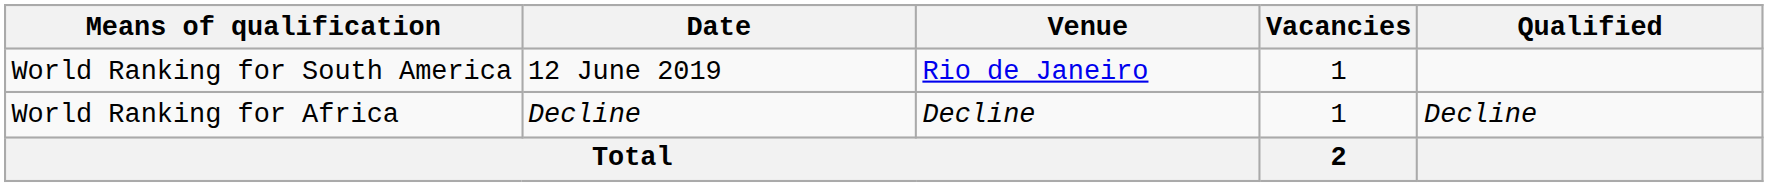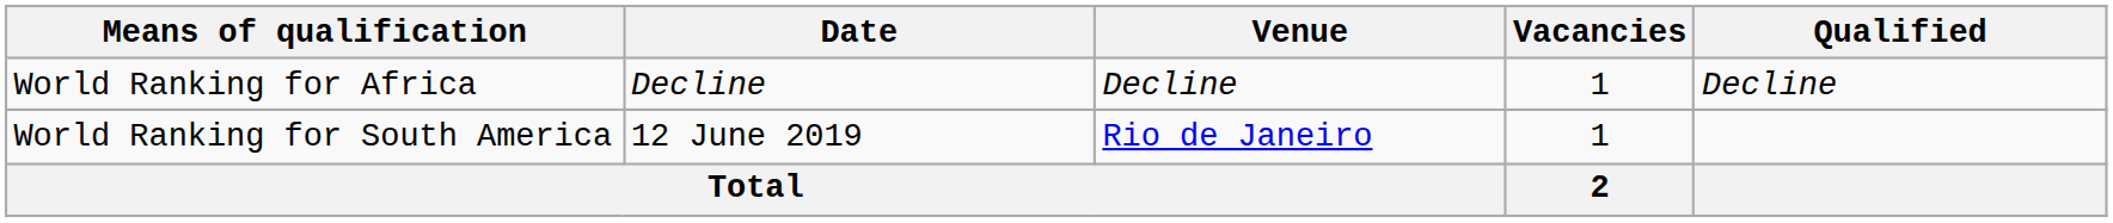 <table class="wikitable" width=850>
 <tr>
 <th width=30%>Means of qualification</th>
 <th width=23%>Date</th>
 <th width=20%>Venue</th>
 <th width=7%>Vacancies</th>
 <th width=20%>Qualified</th>
 </tr>
 <tr>
+<td>World Ranking for Africa</td>
+<td><em>Decline</em></td>
+<td><em>Decline</em></td>
+<td style="text-align:center;">1</td>
+<td><em>Decline</em></td>
+</tr>
+<tr>
 <td>World Ranking for South America</td>
 <td>12 June 2019</td>
 <td> <a href='#'>Rio de Janeiro</a></td>
 <td style="text-align:center;">1</td>
 <td></td>
 </tr>
 <tr>
-<td>World Ranking for Africa</td>
-<td><em>Decline</em></td>
-<td><em>Decline</em></td>
-<td style="text-align:center;">1</td>
-<td><em>Decline</em></td>
-</tr>
-<tr>
 <th colspan="3">Total</th>
 <th>2</th>
 <th></th>
 </tr>
 </table>
